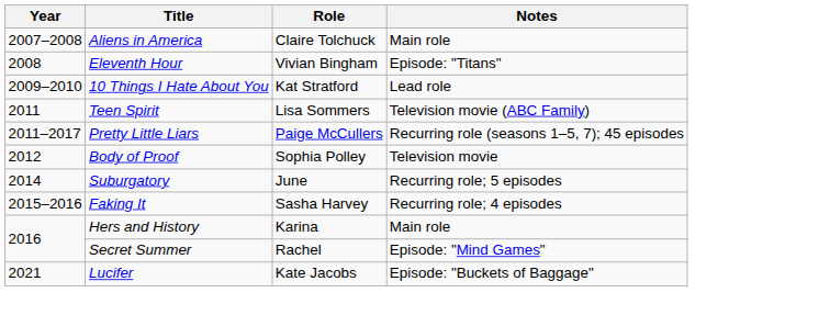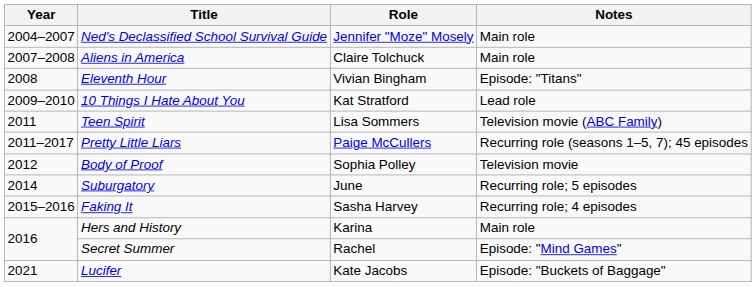 <table class="wikitable sortable">
 <tr>
 <th>Year</th>
 <th>Title</th>
 <th>Role</th>
 <th class="unsortable">Notes</th>
+</tr>
+<tr>
+<td>2004–2007</td>
+<td><em><a href='#'>Ned's Declassified School Survival Guide</a></em></td>
+<td><a href='#'>Jennifer "Moze" Mosely</a></td>
+<td>Main role</td>
 </tr>
 <tr>
 <td>2007–2008</td>
 <td><em><a href='#'>Aliens in America</a></em></td>
 <td>Claire Tolchuck</td>
 <td>Main role</td>
 </tr>
 <tr>
 <td>2008</td>
 <td><em><a href='#'>Eleventh Hour</a></em></td>
 <td>Vivian Bingham</td>
 <td>Episode: "Titans"</td>
 </tr>
 <tr>
 <td>2009–2010</td>
 <td><em><a href='#'>10 Things I Hate About You</a></em></td>
 <td>Kat Stratford</td>
 <td>Lead role</td>
 </tr>
 <tr>
 <td>2011</td>
 <td><em><a href='#'>Teen Spirit</a></em></td>
 <td>Lisa Sommers</td>
 <td>Television movie (<a href='#'>ABC Family</a>)</td>
 </tr>
 <tr>
 <td>2011–2017</td>
 <td><em><a href='#'>Pretty Little Liars</a></em></td>
 <td><a href='#'>Paige McCullers</a></td>
 <td>Recurring role (seasons 1–5, 7); 45 episodes</td>
 </tr>
 <tr>
 <td>2012</td>
 <td><em><a href='#'>Body of Proof</a></em></td>
 <td>Sophia Polley</td>
 <td>Television movie</td>
 </tr>
 <tr>
 <td>2014</td>
 <td><em><a href='#'>Suburgatory</a></em></td>
 <td>June</td>
 <td>Recurring role; 5 episodes</td>
 </tr>
 <tr>
 <td>2015–2016</td>
 <td><em><a href='#'>Faking It</a></em></td>
 <td>Sasha Harvey</td>
 <td>Recurring role; 4 episodes</td>
 </tr>
 <tr>
 <td rowspan="2">2016</td>
 <td><em>Hers and History</em></td>
 <td>Karina</td>
 <td>Main role</td>
 </tr>
 <tr>
 <td><em>Secret Summer</em></td>
 <td>Rachel</td>
 <td>Episode: "<a href='#'>Mind Games</a>"</td>
 </tr>
 <tr>
 <td>2021</td>
 <td><em><a href='#'>Lucifer</a></em></td>
 <td>Kate Jacobs</td>
 <td>Episode: "Buckets of Baggage"</td>
 </tr>
 </table>
